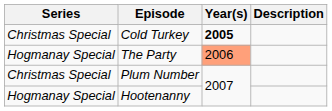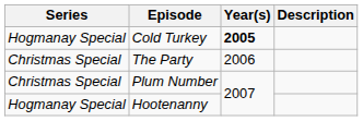 <table class="wikitable sortable">
 <tr>
 <th>Series</th>
 <th>Episode</th>
 <th>Year(s)</th>
 <th>Description</th>
 </tr>
 <tr>
-<td><em>Christmas Special</em></td>
+<td><em>Hogmanay Special</em></td>
 <td><em>Cold Turkey</em></td>
 <td><strong>2005</strong></td>
 <td></td>
 </tr>
 <tr>
-<td><em>Hogmanay Special</em></td>
+<td><em>Christmas Special</em></td>
 <td><em>The Party</em></td>
-<td style="background: lightsalmon;">2006</td>
+<td>2006</td>
 <td></td>
 </tr>
 <tr>
 <td><em>Christmas Special</em></td>
 <td><em>Plum Number</em></td>
 <td rowspan=2>2007</td>
 <td></td>
 </tr>
 <tr>
 <td><em>Hogmanay Special</em></td>
 <td><em>Hootenanny</em></td>
 <td></td>
 </tr>
 </table>
